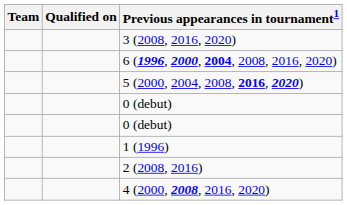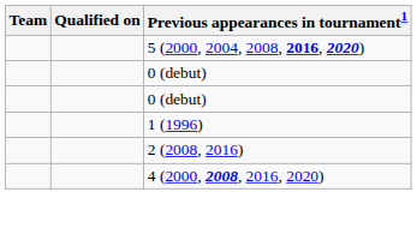 <table class="wikitable sortable" style="text-align: left;">
 <tr>
 <th>Team</th>
 <th>Qualified on</th>
 <th>Previous appearances in tournament<sup><strong><a href='#'>1</a></strong></sup></th>
-</tr>
-<tr>
-<td></td>
-<td></td>
-<td>3 (<a href='#'>2008</a>, <a href='#'>2016</a>, <a href='#'>2020</a>)</td>
-</tr>
-<tr>
-<td></td>
-<td></td>
-<td>6 (<strong><em><a href='#'>1996</a></em></strong>, <strong><em><a href='#'>2000</a></em></strong>, <strong><a href='#'>2004</a></strong>, <a href='#'>2008</a>, <a href='#'>2016</a>, <a href='#'>2020</a>)</td>
 </tr>
 <tr>
 <td></td>
 <td></td>
 <td>5 (<a href='#'>2000</a>, <a href='#'>2004</a>, <a href='#'>2008</a>, <strong><a href='#'>2016</a></strong>, <strong><em><a href='#'>2020</a></em></strong>)</td>
 </tr>
 <tr>
 <td></td>
 <td></td>
 <td>0 (debut)</td>
 </tr>
 <tr>
 <td></td>
 <td></td>
 <td>0 (debut)</td>
 </tr>
 <tr>
 <td></td>
 <td></td>
 <td>1 (<a href='#'>1996</a>)</td>
 </tr>
 <tr>
 <td></td>
 <td></td>
 <td>2 (<a href='#'>2008</a>, <a href='#'>2016</a>)</td>
 </tr>
 <tr>
 <td></td>
 <td></td>
 <td>4 (<a href='#'>2000</a>, <strong><em><a href='#'>2008</a></em></strong>, <a href='#'>2016</a>, <a href='#'>2020</a>)</td>
 </tr>
 </table>
